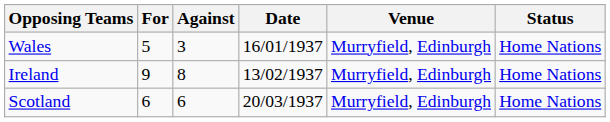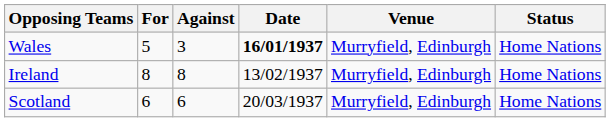 <table class="wikitable">
 <tr>
 <th>Opposing Teams</th>
 <th>For</th>
 <th>Against</th>
 <th>Date</th>
 <th>Venue</th>
 <th>Status</th>
 </tr>
 <tr>
 <td><a href='#'>Wales</a></td>
 <td>5</td>
 <td>3</td>
-<td>16/01/1937</td>
+<td><strong>16/01/1937</strong></td>
 <td><a href='#'>Murryfield</a>, <a href='#'>Edinburgh</a></td>
 <td><a href='#'>Home Nations</a></td>
 </tr>
 <tr>
 <td><a href='#'>Ireland</a></td>
-<td>9</td>
+<td>8</td>
 <td>8</td>
 <td>13/02/1937</td>
 <td><a href='#'>Murryfield</a>, <a href='#'>Edinburgh</a></td>
 <td><a href='#'>Home Nations</a></td>
 </tr>
 <tr>
 <td><a href='#'>Scotland</a></td>
 <td>6</td>
 <td>6</td>
 <td>20/03/1937</td>
 <td><a href='#'>Murryfield</a>, <a href='#'>Edinburgh</a></td>
 <td><a href='#'>Home Nations</a></td>
 </tr>
 </table>
